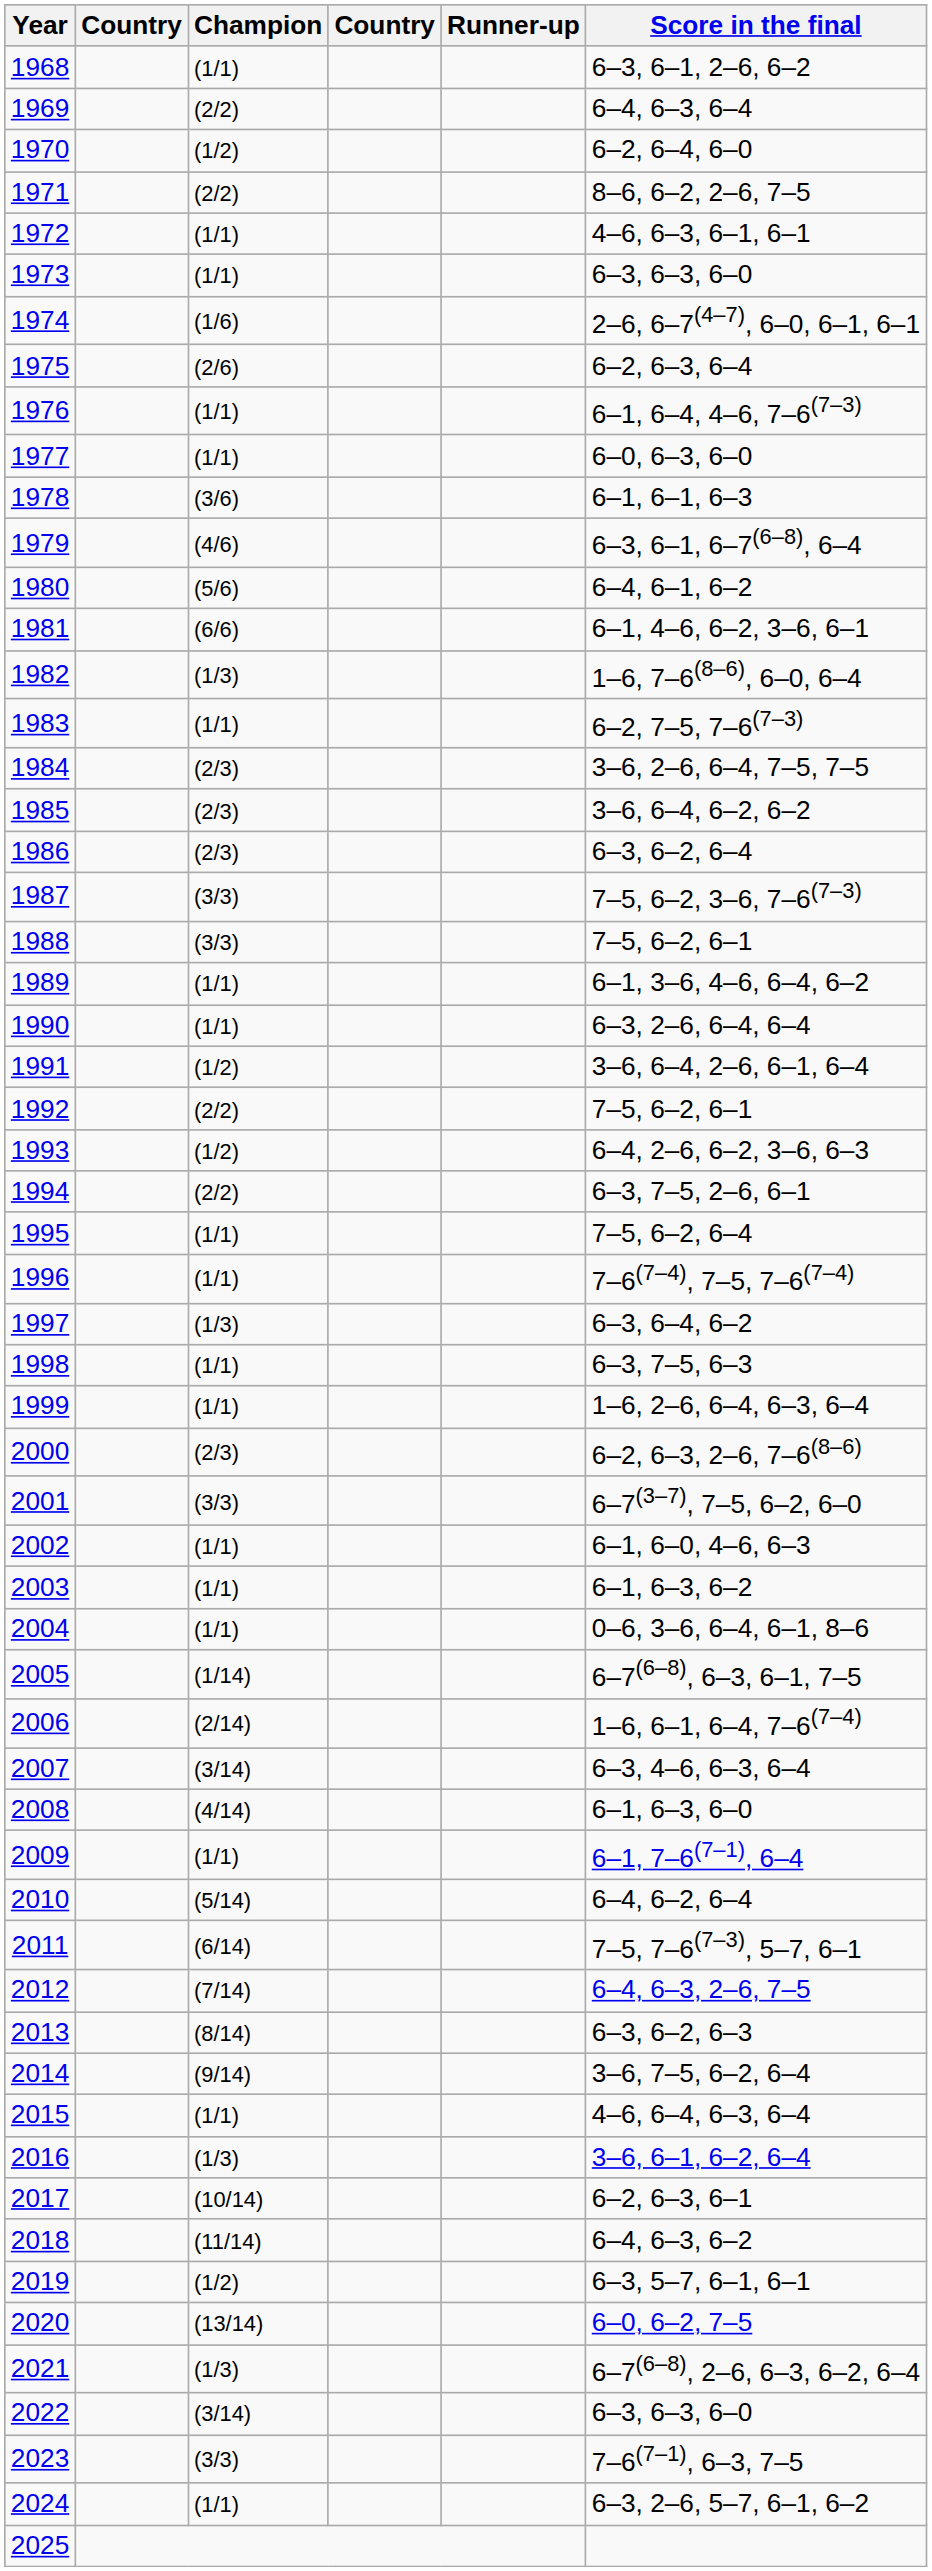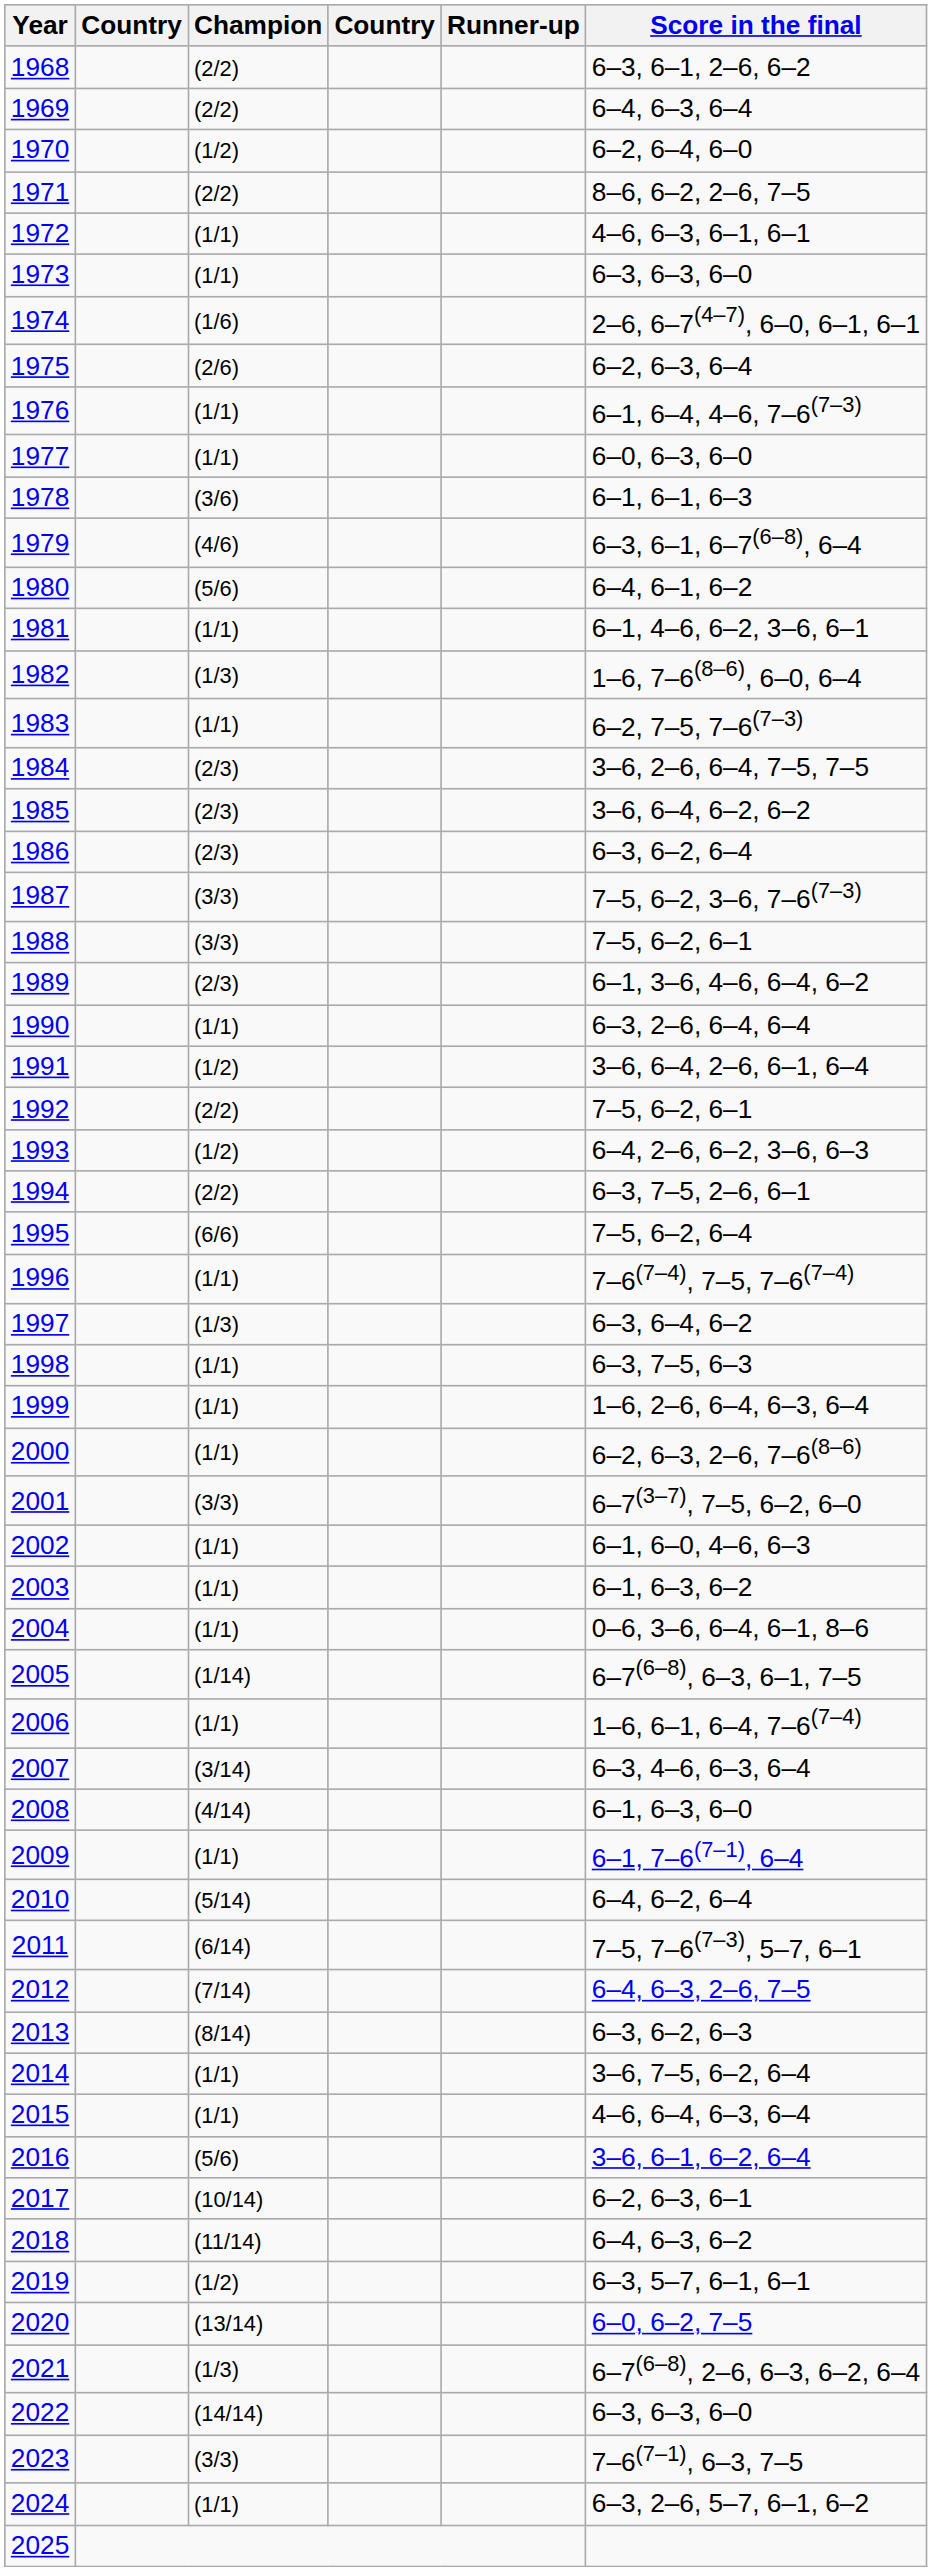 <table class="sortable wikitable">
 <tr>
 <th scope="col">Year</th>
 <th scope="col">Country</th>
 <th scope="col">Champion</th>
 <th scope="col">Country</th>
 <th scope="col">Runner-up</th>
 <th scope="col" class="unsortable"><a href='#'>Score in the final</a></th>
 </tr>
 <tr>
 <td style="text-align: center;"><a href='#'>1968</a></td>
 <td></td>
-<td> <small>(1/1)</small></td>
+<td> <small>(2/2)</small></td>
 <td></td>
 <td></td>
 <td>6–3, 6–1, 2–6, 6–2</td>
 </tr>
 <tr>
 <td style="text-align: center;"><a href='#'>1969</a></td>
 <td></td>
 <td> <small>(2/2)</small></td>
 <td></td>
 <td></td>
 <td>6–4, 6–3, 6–4</td>
 </tr>
 <tr>
 <td style="text-align: center;"><a href='#'>1970</a></td>
 <td></td>
 <td> <small>(1/2)</small></td>
 <td></td>
 <td></td>
 <td>6–2, 6–4, 6–0</td>
 </tr>
 <tr>
 <td style="text-align: center;"><a href='#'>1971</a></td>
 <td></td>
 <td> <small>(2/2)</small></td>
 <td></td>
 <td></td>
 <td>8–6, 6–2, 2–6, 7–5</td>
 </tr>
 <tr>
 <td style="text-align: center;"><a href='#'>1972</a></td>
 <td></td>
 <td> <small>(1/1)</small></td>
 <td></td>
 <td></td>
 <td>4–6, 6–3, 6–1, 6–1</td>
 </tr>
 <tr>
 <td style="text-align: center;"><a href='#'>1973</a></td>
 <td></td>
 <td> <small>(1/1)</small></td>
 <td></td>
 <td></td>
 <td>6–3, 6–3, 6–0</td>
 </tr>
 <tr>
 <td style="text-align: center;"><a href='#'>1974</a></td>
 <td></td>
 <td> <small>(1/6)</small></td>
 <td></td>
 <td></td>
 <td>2–6, 6–7<sup>(4–7)</sup>, 6–0, 6–1, 6–1</td>
 </tr>
 <tr>
 <td style="text-align: center;"><a href='#'>1975</a></td>
 <td></td>
 <td> <small>(2/6)</small></td>
 <td></td>
 <td></td>
 <td>6–2, 6–3, 6–4</td>
 </tr>
 <tr>
 <td style="text-align: center;"><a href='#'>1976</a></td>
 <td></td>
 <td> <small>(1/1)</small></td>
 <td></td>
 <td></td>
 <td>6–1, 6–4, 4–6, 7–6<sup>(7–3)</sup></td>
 </tr>
 <tr>
 <td style="text-align: center;"><a href='#'>1977</a></td>
 <td></td>
 <td> <small>(1/1)</small></td>
 <td></td>
 <td></td>
 <td>6–0, 6–3, 6–0</td>
 </tr>
 <tr>
 <td style="text-align: center;"><a href='#'>1978</a></td>
 <td></td>
 <td> <small>(3/6)</small></td>
 <td></td>
 <td></td>
 <td>6–1, 6–1, 6–3</td>
 </tr>
 <tr>
 <td style="text-align: center;"><a href='#'>1979</a></td>
 <td></td>
 <td> <small>(4/6)</small></td>
 <td></td>
 <td></td>
 <td>6–3, 6–1, 6–7<sup>(6–8)</sup>, 6–4</td>
 </tr>
 <tr>
 <td style="text-align: center;"><a href='#'>1980</a></td>
 <td></td>
 <td> <small>(5/6)</small></td>
 <td></td>
 <td></td>
 <td>6–4, 6–1, 6–2</td>
 </tr>
 <tr>
 <td style="text-align: center;"><a href='#'>1981</a></td>
 <td></td>
-<td> <small>(6/6)</small></td>
+<td> <small>(1/1)</small></td>
 <td></td>
 <td></td>
 <td>6–1, 4–6, 6–2, 3–6, 6–1</td>
 </tr>
 <tr>
 <td style="text-align: center;"><a href='#'>1982</a></td>
 <td></td>
 <td> <small>(1/3)</small></td>
 <td></td>
 <td></td>
 <td>1–6, 7–6<sup>(8–6)</sup>, 6–0, 6–4</td>
 </tr>
 <tr>
 <td style="text-align: center;"><a href='#'>1983</a></td>
 <td></td>
 <td> <small>(1/1)</small></td>
 <td></td>
 <td></td>
 <td>6–2, 7–5, 7–6<sup>(7–3)</sup></td>
 </tr>
 <tr>
 <td style="text-align: center;"><a href='#'>1984</a></td>
 <td></td>
 <td> <small>(2/3)</small></td>
 <td></td>
 <td></td>
 <td>3–6, 2–6, 6–4, 7–5, 7–5</td>
 </tr>
 <tr>
 <td style="text-align: center;"><a href='#'>1985</a></td>
 <td></td>
 <td> <small>(2/3)</small></td>
 <td></td>
 <td></td>
 <td>3–6, 6–4, 6–2, 6–2</td>
 </tr>
 <tr>
 <td style="text-align: center;"><a href='#'>1986</a></td>
 <td></td>
 <td> <small>(2/3)</small></td>
 <td></td>
 <td></td>
 <td>6–3, 6–2, 6–4</td>
 </tr>
 <tr>
 <td style="text-align: center;"><a href='#'>1987</a></td>
 <td></td>
 <td> <small>(3/3)</small></td>
 <td></td>
 <td></td>
 <td>7–5, 6–2, 3–6, 7–6<sup>(7–3)</sup></td>
 </tr>
 <tr>
 <td style="text-align: center;"><a href='#'>1988</a></td>
 <td></td>
 <td> <small>(3/3)</small></td>
 <td></td>
 <td></td>
 <td>7–5, 6–2, 6–1</td>
 </tr>
 <tr>
 <td style="text-align: center;"><a href='#'>1989</a></td>
 <td></td>
-<td> <small>(1/1)</small></td>
+<td> <small>(2/3)</small></td>
 <td></td>
 <td></td>
 <td>6–1, 3–6, 4–6, 6–4, 6–2</td>
 </tr>
 <tr>
 <td style="text-align: center;"><a href='#'>1990</a></td>
 <td></td>
 <td> <small>(1/1)</small></td>
 <td></td>
 <td></td>
 <td>6–3, 2–6, 6–4, 6–4</td>
 </tr>
 <tr>
 <td style="text-align: center;"><a href='#'>1991</a></td>
 <td></td>
 <td> <small>(1/2)</small></td>
 <td></td>
 <td></td>
 <td>3–6, 6–4, 2–6, 6–1, 6–4</td>
 </tr>
 <tr>
 <td style="text-align: center;"><a href='#'>1992</a></td>
 <td></td>
 <td> <small>(2/2)</small></td>
 <td></td>
 <td></td>
 <td>7–5, 6–2, 6–1</td>
 </tr>
 <tr>
 <td style="text-align: center;"><a href='#'>1993</a></td>
 <td></td>
 <td> <small>(1/2)</small></td>
 <td></td>
 <td></td>
 <td>6–4, 2–6, 6–2, 3–6, 6–3</td>
 </tr>
 <tr>
 <td style="text-align: center;"><a href='#'>1994</a></td>
 <td></td>
 <td> <small>(2/2)</small></td>
 <td></td>
 <td></td>
 <td>6–3, 7–5, 2–6, 6–1</td>
 </tr>
 <tr>
 <td style="text-align: center;"><a href='#'>1995</a></td>
 <td></td>
-<td> <small>(1/1)</small></td>
+<td> <small>(6/6)</small></td>
 <td></td>
 <td></td>
 <td>7–5, 6–2, 6–4</td>
 </tr>
 <tr>
 <td style="text-align: center;"><a href='#'>1996</a></td>
 <td></td>
 <td> <small>(1/1)</small></td>
 <td></td>
 <td></td>
 <td>7–6<sup>(7–4)</sup>, 7–5, 7–6<sup>(7–4)</sup></td>
 </tr>
 <tr>
 <td style="text-align: center;"><a href='#'>1997</a></td>
 <td></td>
 <td> <small>(1/3)</small></td>
 <td></td>
 <td></td>
 <td>6–3, 6–4, 6–2</td>
 </tr>
 <tr>
 <td style="text-align: center;"><a href='#'>1998</a></td>
 <td></td>
 <td> <small>(1/1)</small></td>
 <td></td>
 <td></td>
 <td>6–3, 7–5, 6–3</td>
 </tr>
 <tr>
 <td style="text-align: center;"><a href='#'>1999</a></td>
 <td></td>
 <td> <small>(1/1)</small></td>
 <td></td>
 <td></td>
 <td>1–6, 2–6, 6–4, 6–3, 6–4</td>
 </tr>
 <tr>
 <td style="text-align: center;"><a href='#'>2000</a></td>
 <td></td>
-<td> <small>(2/3)</small></td>
+<td> <small>(1/1)</small></td>
 <td></td>
 <td></td>
 <td>6–2, 6–3, 2–6, 7–6<sup>(8–6)</sup></td>
 </tr>
 <tr>
 <td style="text-align: center;"><a href='#'>2001</a></td>
 <td></td>
 <td> <small>(3/3)</small></td>
 <td></td>
 <td></td>
 <td>6–7<sup>(3–7)</sup>, 7–5, 6–2, 6–0</td>
 </tr>
 <tr>
 <td style="text-align: center;"><a href='#'>2002</a></td>
 <td></td>
 <td> <small>(1/1)</small></td>
 <td></td>
 <td></td>
 <td>6–1, 6–0, 4–6, 6–3</td>
 </tr>
 <tr>
 <td style="text-align: center;"><a href='#'>2003</a></td>
 <td></td>
 <td> <small>(1/1)</small></td>
 <td></td>
 <td></td>
 <td>6–1, 6–3, 6–2</td>
 </tr>
 <tr>
 <td style="text-align: center;"><a href='#'>2004</a></td>
 <td></td>
 <td> <small>(1/1)</small></td>
 <td></td>
 <td></td>
 <td>0–6, 3–6, 6–4, 6–1, 8–6</td>
 </tr>
 <tr>
 <td style="text-align: center;"><a href='#'>2005</a></td>
 <td></td>
 <td> <small>(1/14)</small></td>
 <td></td>
 <td></td>
 <td>6–7<sup>(6–8)</sup>, 6–3, 6–1, 7–5</td>
 </tr>
 <tr>
 <td style="text-align: center;"><a href='#'>2006</a></td>
 <td></td>
-<td> <small>(2/14)</small></td>
+<td> <small>(1/1)</small></td>
 <td></td>
 <td></td>
 <td>1–6, 6–1, 6–4, 7–6<sup>(7–4)</sup></td>
 </tr>
 <tr>
 <td style="text-align: center;"><a href='#'>2007</a></td>
 <td></td>
 <td> <small>(3/14)</small></td>
 <td></td>
 <td></td>
 <td>6–3, 4–6, 6–3, 6–4</td>
 </tr>
 <tr>
 <td style="text-align: center;"><a href='#'>2008</a></td>
 <td></td>
 <td> <small>(4/14)</small></td>
 <td></td>
 <td></td>
 <td>6–1, 6–3, 6–0</td>
 </tr>
 <tr>
 <td style="text-align: center;"><a href='#'>2009</a></td>
 <td></td>
 <td> <small>(1/1)</small></td>
 <td></td>
 <td></td>
 <td><a href='#'>6–1, 7–6<sup>(7–1)</sup>, 6–4</a></td>
 </tr>
 <tr>
 <td style="text-align: center;"><a href='#'>2010</a></td>
 <td></td>
 <td> <small>(5/14)</small></td>
 <td></td>
 <td></td>
 <td>6–4, 6–2, 6–4</td>
 </tr>
 <tr>
 <td style="text-align: center;"><a href='#'>2011</a></td>
 <td></td>
 <td> <small>(6/14)</small></td>
 <td></td>
 <td></td>
 <td>7–5, 7–6<sup>(7–3)</sup>, 5–7, 6–1</td>
 </tr>
 <tr>
 <td style="text-align: center;"><a href='#'>2012</a></td>
 <td></td>
 <td> <small>(7/14)</small></td>
 <td></td>
 <td></td>
 <td><a href='#'>6–4, 6–3, 2–6, 7–5</a></td>
 </tr>
 <tr>
 <td style="text-align: center;"><a href='#'>2013</a></td>
 <td></td>
 <td> <small>(8/14)</small></td>
 <td></td>
 <td></td>
 <td>6–3, 6–2, 6–3</td>
 </tr>
 <tr>
 <td style="text-align: center;"><a href='#'>2014</a></td>
 <td></td>
-<td> <small>(9/14)</small></td>
+<td> <small>(1/1)</small></td>
 <td></td>
 <td></td>
 <td>3–6, 7–5, 6–2, 6–4</td>
 </tr>
 <tr>
 <td style="text-align: center;"><a href='#'>2015</a></td>
 <td></td>
 <td> <small>(1/1)</small></td>
 <td></td>
 <td></td>
 <td>4–6, 6–4, 6–3, 6–4</td>
 </tr>
 <tr>
 <td style="text-align: center;"><a href='#'>2016</a></td>
 <td></td>
-<td> <small>(1/3)</small></td>
+<td> <small>(5/6)</small></td>
 <td></td>
 <td></td>
 <td><a href='#'>3–6, 6–1, 6–2, 6–4</a></td>
 </tr>
 <tr>
 <td style="text-align: center;"><a href='#'>2017</a></td>
 <td></td>
 <td> <small>(10/14)</small></td>
 <td></td>
 <td></td>
 <td>6–2, 6–3, 6–1</td>
 </tr>
 <tr>
 <td style="text-align: center;"><a href='#'>2018</a></td>
 <td></td>
 <td> <small>(11/14)</small></td>
 <td></td>
 <td></td>
 <td>6–4, 6–3, 6–2</td>
 </tr>
 <tr>
 <td style="text-align: center;"><a href='#'>2019</a></td>
 <td></td>
 <td> <small>(1/2)</small></td>
 <td></td>
 <td></td>
 <td>6–3, 5–7, 6–1, 6–1</td>
 </tr>
 <tr>
 <td style="text-align: center;"><a href='#'>2020</a></td>
 <td></td>
 <td> <small>(13/14)</small></td>
 <td></td>
 <td></td>
 <td><a href='#'>6–0, 6–2, 7–5</a></td>
 </tr>
 <tr>
 <td style="text-align: center;"><a href='#'>2021</a></td>
 <td></td>
 <td> <small>(1/3)</small></td>
 <td></td>
 <td></td>
 <td>6–7<sup>(6–8)</sup>, 2–6, 6–3, 6–2, 6–4</td>
 </tr>
 <tr>
 <td style="text-align: center;"><a href='#'>2022</a></td>
 <td></td>
-<td> <small>(3/14)</small></td>
+<td> <small>(14/14)</small></td>
 <td></td>
 <td></td>
 <td>6–3, 6–3, 6–0</td>
 </tr>
 <tr>
 <td style="text-align: center;"><a href='#'>2023</a></td>
 <td></td>
 <td> <small>(3/3)</small></td>
 <td></td>
 <td></td>
 <td>7–6<sup>(7–1)</sup>, 6–3, 7–5</td>
 </tr>
 <tr>
 <td style="text-align: center;"><a href='#'>2024</a></td>
 <td></td>
 <td> <small>(1/1)</small></td>
 <td></td>
 <td></td>
 <td>6–3, 2–6, 5–7, 6–1, 6–2</td>
 </tr>
 <tr>
 <td style="text-align: center;"><a href='#'>2025</a></td>
 <td colspan=4></td>
 <td></td>
 </tr>
 </table>
